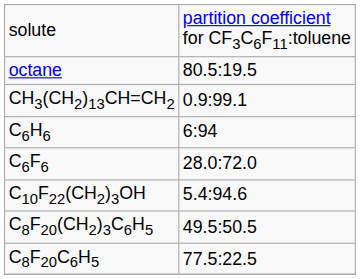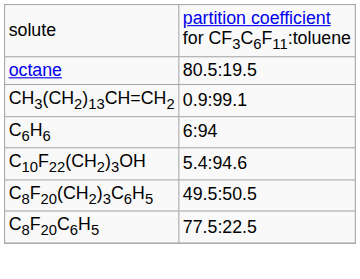 <table name="partition coefficients" class="wikitable">
 <tr>
 <td>solute</td>
 <td><a href='#'>partition coefficient</a><br> for CF<sub>3</sub>C<sub>6</sub>F<sub>11</sub>:toluene</td>
 </tr>
 <tr>
 <td><a href='#'>octane</a></td>
 <td>80.5:19.5</td>
 </tr>
 <tr>
 <td>CH<sub>3</sub>(CH<sub>2</sub>)<sub>13</sub>CH=CH<sub>2</sub></td>
 <td>0.9:99.1</td>
 </tr>
 <tr>
 <td>C<sub>6</sub>H<sub>6</sub></td>
 <td>6:94</td>
 </tr>
 <tr>
-<td>C<sub>6</sub>F<sub>6</sub></td>
-<td>28.0:72.0</td>
-</tr>
-<tr>
 <td>C<sub>10</sub>F<sub>22</sub>(CH<sub>2</sub>)<sub>3</sub>OH</td>
 <td>5.4:94.6</td>
 </tr>
 <tr>
 <td>C<sub>8</sub>F<sub>20</sub>(CH<sub>2</sub>)<sub>3</sub>C<sub>6</sub>H<sub>5</sub></td>
 <td>49.5:50.5</td>
 </tr>
 <tr>
 <td>C<sub>8</sub>F<sub>20</sub>C<sub>6</sub>H<sub>5</sub></td>
 <td>77.5:22.5</td>
 </tr>
 <tr>
 </tr>
 </table>
